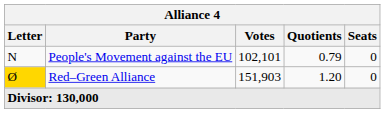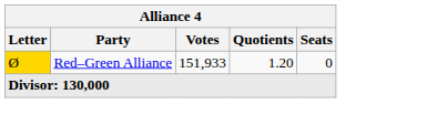 <table class="wikitable">
 <tr>
 <th colspan="5">Alliance 4</th>
 </tr>
 <tr>
 <th>Letter</th>
 <th>Party</th>
 <th>Votes</th>
 <th>Quotients</th>
 <th>Seats</th>
 </tr>
 <tr>
-<td style="text-align:left;">N</td>
-<td style="text-align:left;"><a href='#'>People's Movement against the EU</a></td>
-<td style="text-align:right;">102,101</td>
-<td style="text-align:right;">0.79</td>
-<td style="text-align:right;">0</td>
-</tr>
-<tr>
 <td style="background: gold; text-align:left;">Ø</td>
 <td style="text-align:left;"><a href='#'>Red–Green Alliance</a></td>
-<td style="text-align:right;">151,903</td>
+<td style="text-align:right;">151,933</td>
 <td style="text-align:right;">1.20</td>
 <td style="text-align:right;">0</td>
 </tr>
 <tr style="background-color:#E9E9E9">
 <td colspan="5" style="text-align:left;"><strong>Divisor: 130,000</strong></td>
 </tr>
 </table>
